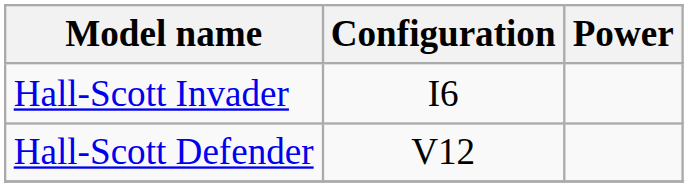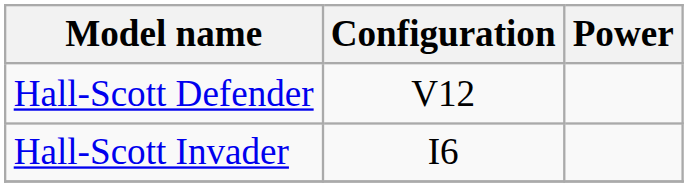 <table class="wikitable sortable">
 <tr>
 <th>Model name</th>
 <th>Configuration</th>
 <th>Power</th>
 </tr>
 <tr>
+<td align=left><a href='#'>Hall-Scott Defender</a></td>
+<td align=center>V12</td>
+<td align=center></td>
+</tr>
+<tr>
 <td align=left><a href='#'>Hall-Scott Invader</a></td>
 <td align=center>I6</td>
 <td align=center></td>
 </tr>
 <tr>
-<td align=left><a href='#'>Hall-Scott Defender</a></td>
-<td align=center>V12</td>
-<td align=center></td>
-</tr>
-<tr>
 </tr>
 </table>
